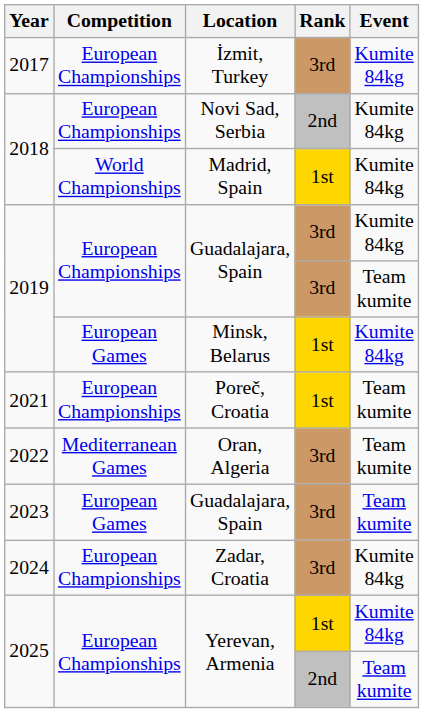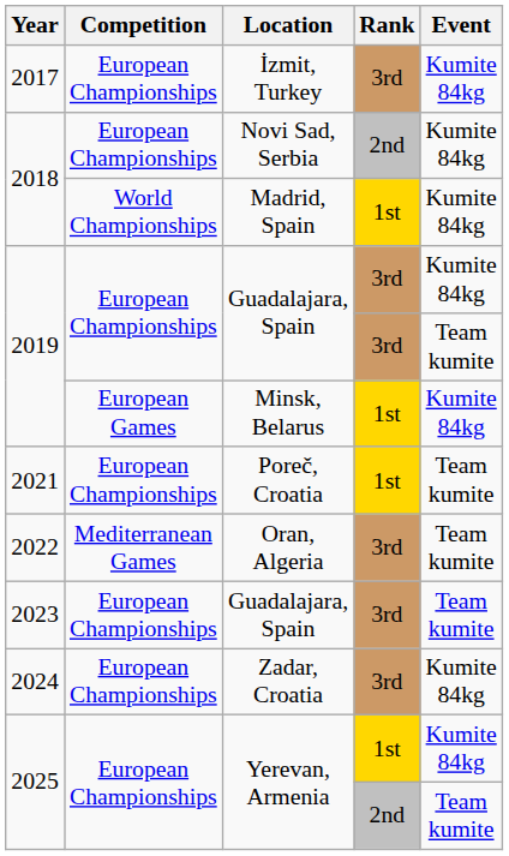 <table class="wikitable sortable" width=45% style="font-size:90%; text-align:center;">
 <tr>
 <th>Year</th>
 <th>Competition</th>
 <th>Location</th>
 <th>Rank</th>
 <th>Event</th>
 </tr>
 <tr>
 <td>2017</td>
 <td><a href='#'>European Championships</a></td>
 <td>İzmit, Turkey</td>
 <td bgcolor="cc9966">3rd</td>
 <td><a href='#'>Kumite 84kg</a></td>
 </tr>
 <tr>
 <td rowspan=2>2018</td>
 <td><a href='#'>European Championships</a></td>
 <td>Novi Sad, Serbia</td>
 <td bgcolor="silver">2nd</td>
 <td>Kumite 84kg</td>
 </tr>
 <tr>
 <td><a href='#'>World Championships</a></td>
 <td>Madrid, Spain</td>
 <td bgcolor="gold">1st</td>
 <td>Kumite 84kg</td>
 </tr>
 <tr>
 <td rowspan=3>2019</td>
 <td rowspan=2><a href='#'>European Championships</a></td>
 <td rowspan=2>Guadalajara, Spain</td>
 <td bgcolor="cc9966">3rd</td>
 <td>Kumite 84kg</td>
 </tr>
 <tr>
 <td bgcolor="cc9966">3rd</td>
 <td>Team kumite</td>
 </tr>
 <tr>
 <td><a href='#'>European Games</a></td>
 <td>Minsk, Belarus</td>
 <td bgcolor="gold">1st</td>
 <td><a href='#'>Kumite 84kg</a></td>
 </tr>
 <tr>
 <td>2021</td>
 <td><a href='#'>European Championships</a></td>
 <td>Poreč, Croatia</td>
 <td bgcolor="gold">1st</td>
 <td>Team kumite</td>
 </tr>
 <tr>
 <td>2022</td>
 <td><a href='#'>Mediterranean Games</a></td>
 <td>Oran, Algeria</td>
 <td bgcolor="cc9966">3rd</td>
 <td>Team kumite</td>
 </tr>
 <tr>
 <td>2023</td>
-<td><a href='#'>European Games</a></td>
+<td><a href='#'>European Championships</a></td>
 <td>Guadalajara, Spain</td>
 <td bgcolor="cc9966">3rd</td>
 <td><a href='#'>Team kumite</a></td>
 </tr>
 <tr>
 <td>2024</td>
 <td><a href='#'>European Championships</a></td>
 <td>Zadar, Croatia</td>
 <td bgcolor="cc9966">3rd</td>
 <td>Kumite 84kg</td>
 </tr>
 <tr>
 <td rowspan=2>2025</td>
 <td rowspan=2><a href='#'>European Championships</a></td>
 <td rowspan=2>Yerevan, Armenia</td>
 <td bgcolor="gold">1st</td>
 <td><a href='#'>Kumite 84kg</a></td>
 </tr>
 <tr>
 <td bgcolor="silver">2nd</td>
 <td><a href='#'>Team kumite</a></td>
 </tr>
 </table>
